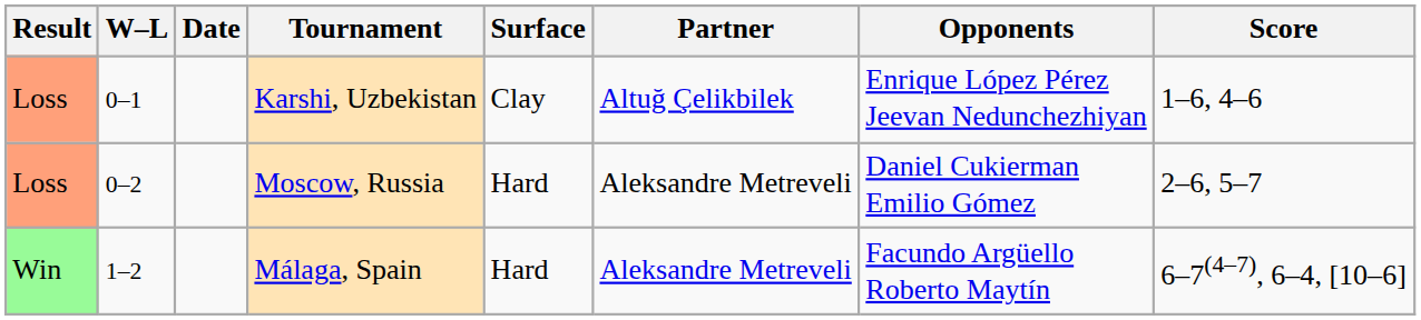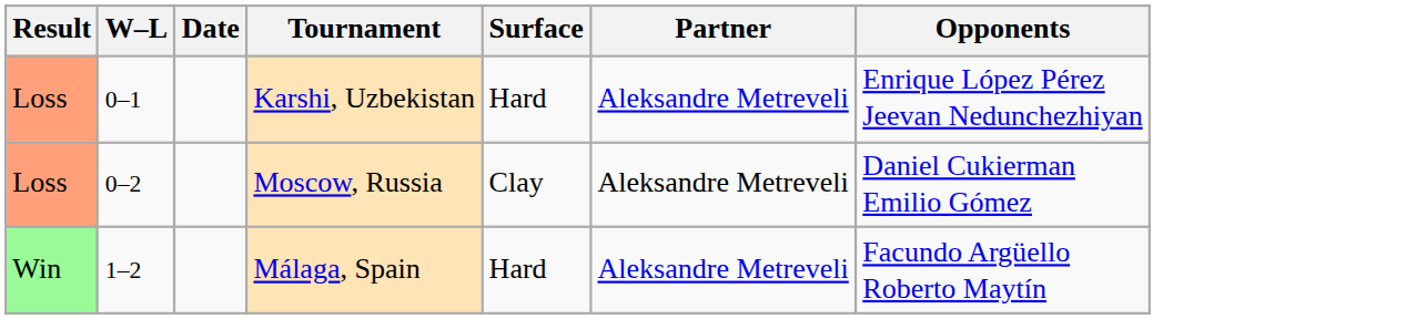 <table class="sortable wikitable"style=font-size:75%>
 <tr>
 <th>Result</th>
 <th class="unsortable">W–L</th>
 <th>Date</th>
 <th>Tournament</th>
 <th>Surface</th>
 <th>Partner</th>
 <th>Opponents</th>
-<th class="unsortable">Score</th>
 </tr>
 <tr>
 <td bgcolor=FFA07A>Loss</td>
 <td><small>0–1</small></td>
 <td><a href='#'></a></td>
 <td style="background:moccasin;"><a href='#'>Karshi</a>, Uzbekistan</td>
-<td>Clay</td>
-<td> <a href='#'>Altuğ Çelikbilek</a></td>
+<td>Hard</td>
+<td> <a href='#'>Aleksandre Metreveli</a></td>
 <td> <a href='#'>Enrique López Pérez</a><br> <a href='#'>Jeevan Nedunchezhiyan</a></td>
-<td>1–6, 4–6</td>
 </tr>
 <tr>
 <td bgcolor=FFA07A>Loss</td>
 <td><small>0–2</small></td>
 <td><a href='#'></a></td>
 <td style="background:moccasin;"><a href='#'>Moscow</a>, Russia</td>
-<td>Hard</td>
+<td>Clay</td>
 <td> Aleksandre Metreveli</td>
 <td> <a href='#'>Daniel Cukierman</a><br> <a href='#'>Emilio Gómez</a></td>
-<td>2–6, 5–7</td>
 </tr>
 <tr>
 <td bgcolor=98FB98>Win</td>
 <td><small>1–2</small></td>
 <td><a href='#'></a></td>
 <td style="background:moccasin;"><a href='#'>Málaga</a>, Spain</td>
 <td>Hard</td>
 <td> <a href='#'>Aleksandre Metreveli</a></td>
 <td> <a href='#'>Facundo Argüello</a><br> <a href='#'>Roberto Maytín</a></td>
-<td>6–7<sup>(4–7)</sup>, 6–4, [10–6]</td>
 </tr>
 </table>
